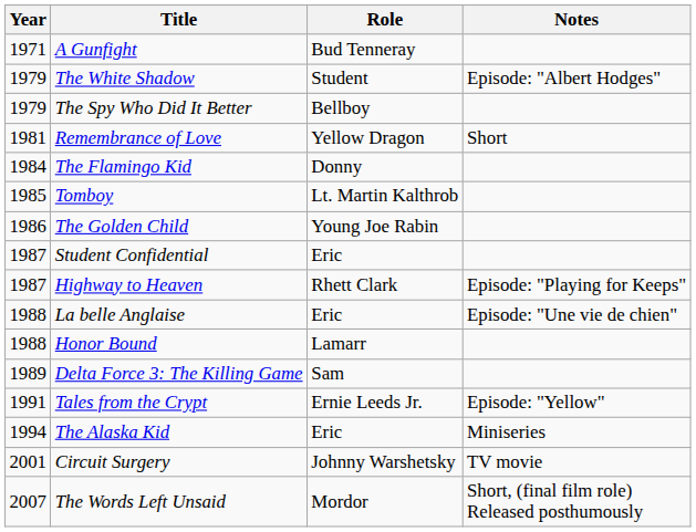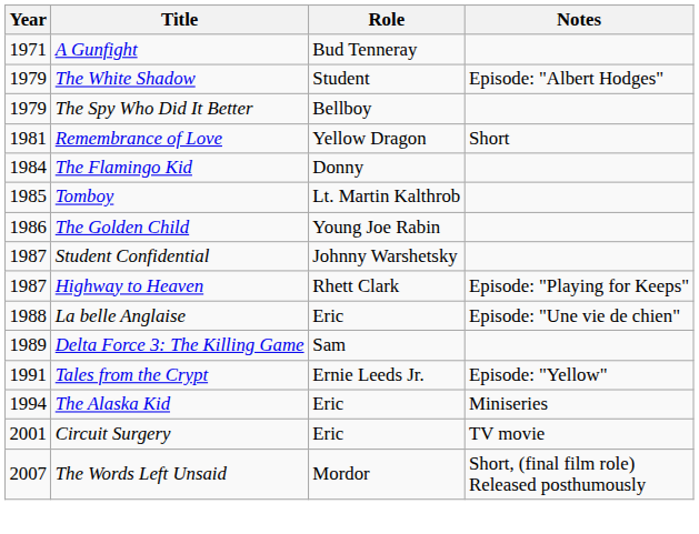 <table class="wikitable sortable">
 <tr>
 <th>Year</th>
 <th>Title</th>
 <th>Role</th>
 <th class="unsortable">Notes</th>
 </tr>
 <tr>
 <td>1971</td>
 <td><em><a href='#'>A Gunfight</a></em></td>
 <td>Bud Tenneray</td>
 <td></td>
 </tr>
 <tr>
 <td>1979</td>
 <td><em><a href='#'>The White Shadow</a></em></td>
 <td>Student</td>
 <td>Episode: "Albert Hodges"</td>
 </tr>
 <tr>
 <td>1979</td>
 <td><em>The Spy Who Did It Better</em></td>
 <td>Bellboy</td>
 <td></td>
 </tr>
 <tr>
 <td>1981</td>
 <td><em><a href='#'>Remembrance of Love</a></em></td>
 <td>Yellow Dragon</td>
 <td>Short</td>
 </tr>
 <tr>
 <td>1984</td>
 <td><em><a href='#'>The Flamingo Kid</a></em></td>
 <td>Donny</td>
 <td></td>
 </tr>
 <tr>
 <td>1985</td>
 <td><em><a href='#'>Tomboy</a></em></td>
 <td>Lt. Martin Kalthrob</td>
 <td></td>
 </tr>
 <tr>
 <td>1986</td>
 <td><em><a href='#'>The Golden Child</a></em></td>
 <td>Young Joe Rabin</td>
 <td></td>
 </tr>
 <tr>
 <td>1987</td>
 <td><em>Student Confidential</em></td>
-<td>Eric</td>
+<td>Johnny Warshetsky</td>
 <td></td>
 </tr>
 <tr>
 <td>1987</td>
 <td><em><a href='#'>Highway to Heaven</a></em></td>
 <td>Rhett Clark</td>
 <td>Episode: "Playing for Keeps"</td>
 </tr>
 <tr>
 <td>1988</td>
 <td><em>La belle Anglaise</em></td>
 <td>Eric</td>
 <td>Episode: "Une vie de chien"</td>
-</tr>
-<tr>
-<td>1988</td>
-<td><em><a href='#'>Honor Bound</a></em></td>
-<td>Lamarr</td>
-<td></td>
 </tr>
 <tr>
 <td>1989</td>
 <td><em><a href='#'>Delta Force 3: The Killing Game</a></em></td>
 <td>Sam</td>
 <td></td>
 </tr>
 <tr>
 <td>1991</td>
 <td><em><a href='#'>Tales from the Crypt</a></em></td>
 <td>Ernie Leeds Jr.</td>
 <td>Episode: "Yellow"</td>
 </tr>
 <tr>
 <td>1994</td>
 <td><em><a href='#'>The Alaska Kid</a></em></td>
 <td>Eric</td>
 <td>Miniseries</td>
 </tr>
 <tr>
 <td>2001</td>
 <td><em>Circuit Surgery</em></td>
-<td>Johnny Warshetsky</td>
+<td>Eric</td>
 <td>TV movie</td>
 </tr>
 <tr>
 <td>2007</td>
 <td><em>The Words Left Unsaid</em></td>
 <td>Mordor</td>
 <td>Short, (final film role)<br>Released posthumously</td>
 </tr>
 </table>
